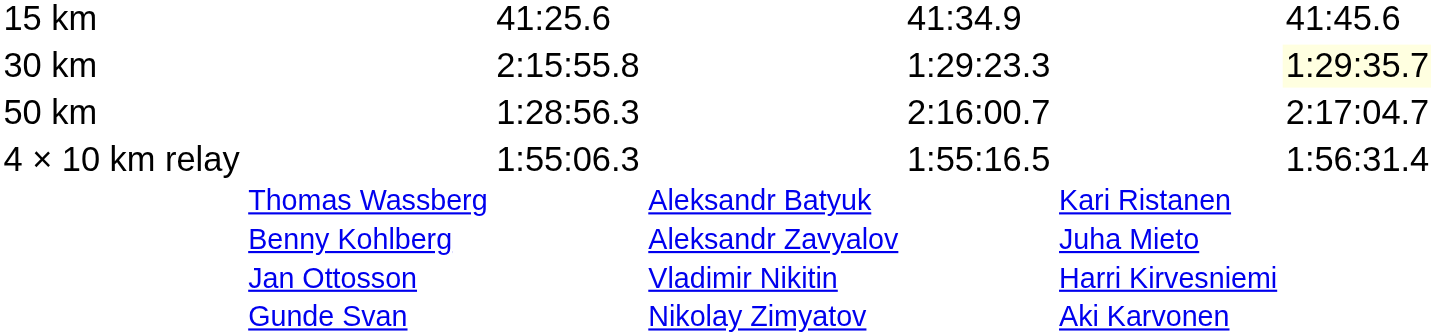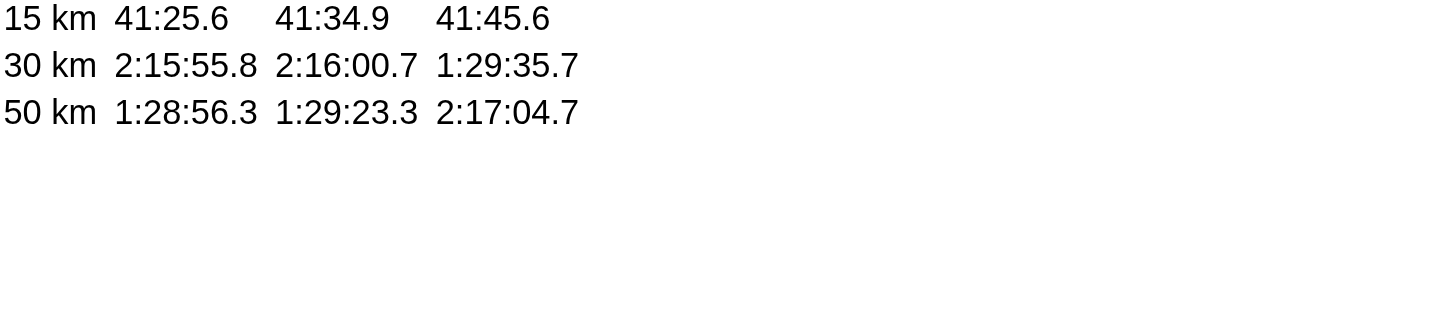 <table>
 <tr valign="top">
 <td>15 km<br></td>
 <td></td>
 <td>41:25.6</td>
 <td></td>
 <td>41:34.9</td>
 <td></td>
 <td>41:45.6</td>
 </tr>
 <tr valign="top">
 <td>30 km<br></td>
 <td></td>
 <td>2:15:55.8</td>
 <td></td>
-<td>1:29:23.3</td>
+<td>2:16:00.7</td>
 <td></td>
-<td style="background: lightyellow;">1:29:35.7</td>
+<td>1:29:35.7</td>
 </tr>
 <tr valign="top">
 <td>50 km<br></td>
 <td></td>
 <td>1:28:56.3</td>
 <td></td>
-<td>2:16:00.7</td>
+<td>1:29:23.3</td>
 <td></td>
 <td>2:17:04.7</td>
 </tr>
-<tr valign="top">
-<td>4 × 10 km relay<br></td>
-<td><br><small><a href='#'>Thomas Wassberg</a><br><a href='#'>Benny Kohlberg</a><br><a href='#'>Jan Ottosson</a><br><a href='#'>Gunde Svan</a></small></td>
-<td>1:55:06.3</td>
-<td><br><small><a href='#'>Aleksandr Batyuk</a><br><a href='#'>Aleksandr Zavyalov</a><br><a href='#'>Vladimir Nikitin</a><br><a href='#'>Nikolay Zimyatov</a></small></td>
-<td>1:55:16.5</td>
-<td><br><small><a href='#'>Kari Ristanen</a><br><a href='#'>Juha Mieto</a><br><a href='#'>Harri Kirvesniemi</a><br><a href='#'>Aki Karvonen</a></small></td>
-<td>1:56:31.4</td>
-</tr>
 </table>
